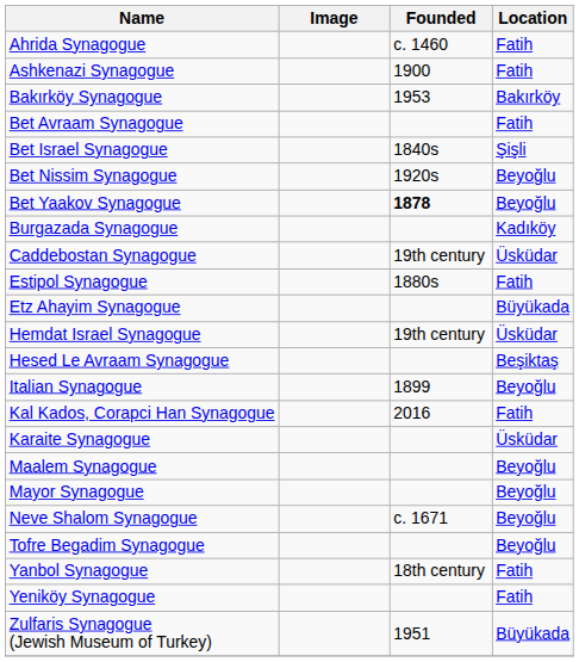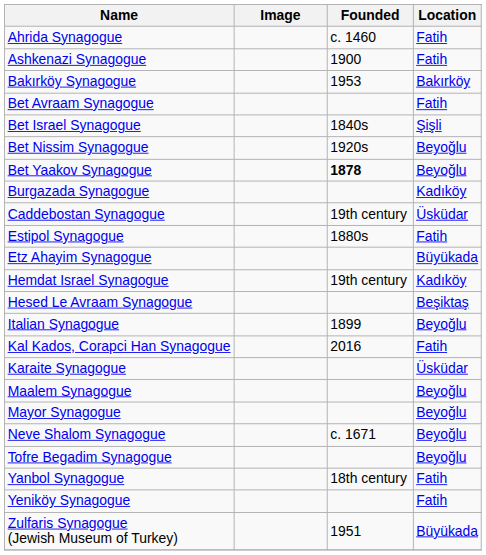 <table class="sortable wikitable">
 <tr valign=bottom>
 <th width="">Name</th>
 <th width="100px">Image</th>
 <th width=18%>Founded</th>
 <th width=>Location</th>
 </tr>
 <tr>
 <td><a href='#'>Ahrida Synagogue</a></td>
 <td></td>
 <td>c. 1460</td>
 <td><a href='#'>Fatih</a></td>
 </tr>
 <tr>
 <td><a href='#'>Ashkenazi Synagogue</a></td>
 <td></td>
 <td>1900</td>
 <td><a href='#'>Fatih</a></td>
 </tr>
 <tr>
 <td><a href='#'>Bakırköy Synagogue</a></td>
 <td></td>
 <td>1953</td>
 <td><a href='#'>Bakırköy</a></td>
 </tr>
 <tr>
 <td><a href='#'>Bet Avraam Synagogue</a></td>
 <td></td>
 <td></td>
 <td><a href='#'>Fatih</a></td>
 </tr>
 <tr>
 <td><a href='#'>Bet Israel Synagogue</a></td>
 <td></td>
 <td>1840s</td>
 <td><a href='#'>Şişli</a></td>
 </tr>
 <tr>
 <td><a href='#'>Bet Nissim Synagogue</a></td>
 <td></td>
 <td>1920s</td>
 <td><a href='#'>Beyoğlu</a></td>
 </tr>
 <tr>
 <td><a href='#'>Bet Yaakov Synagogue</a></td>
 <td></td>
 <td><strong>1878</strong></td>
 <td><a href='#'>Beyoğlu</a></td>
 </tr>
 <tr>
 <td><a href='#'>Burgazada Synagogue</a></td>
 <td></td>
 <td></td>
 <td><a href='#'>Kadıköy</a></td>
 </tr>
 <tr>
 <td><a href='#'>Caddebostan Synagogue</a></td>
 <td></td>
 <td>19th century</td>
 <td><a href='#'>Üsküdar</a></td>
 </tr>
 <tr>
 <td><a href='#'>Estipol Synagogue</a></td>
 <td></td>
 <td>1880s</td>
 <td><a href='#'>Fatih</a></td>
 </tr>
 <tr>
 <td><a href='#'>Etz Ahayim Synagogue</a></td>
 <td></td>
 <td></td>
 <td><a href='#'>Büyükada</a></td>
 </tr>
 <tr>
 <td><a href='#'>Hemdat Israel Synagogue</a></td>
 <td></td>
 <td>19th century</td>
-<td><a href='#'>Üsküdar</a></td>
+<td><a href='#'>Kadıköy</a></td>
 </tr>
 <tr>
 <td><a href='#'>Hesed Le Avraam Synagogue</a></td>
 <td></td>
 <td></td>
 <td><a href='#'>Beşiktaş</a></td>
 </tr>
 <tr>
 <td><a href='#'>Italian Synagogue</a></td>
 <td></td>
 <td>1899</td>
 <td><a href='#'>Beyoğlu</a></td>
 </tr>
 <tr>
 <td><a href='#'>Kal Kados, Corapci Han Synagogue</a></td>
 <td></td>
 <td>2016</td>
 <td><a href='#'>Fatih</a></td>
 </tr>
 <tr>
 <td><a href='#'>Karaite Synagogue</a></td>
 <td></td>
 <td></td>
 <td><a href='#'>Üsküdar</a></td>
 </tr>
 <tr>
 <td><a href='#'>Maalem Synagogue</a></td>
 <td></td>
 <td></td>
 <td><a href='#'>Beyoğlu</a></td>
 </tr>
 <tr>
 <td><a href='#'>Mayor Synagogue</a></td>
 <td></td>
 <td></td>
 <td><a href='#'>Beyoğlu</a></td>
 </tr>
 <tr>
 <td><a href='#'>Neve Shalom Synagogue</a></td>
 <td></td>
 <td>c. 1671</td>
 <td><a href='#'>Beyoğlu</a></td>
 </tr>
 <tr>
 <td><a href='#'>Tofre Begadim Synagogue</a></td>
 <td></td>
 <td></td>
 <td><a href='#'>Beyoğlu</a></td>
 </tr>
 <tr>
 <td><a href='#'>Yanbol Synagogue</a></td>
 <td></td>
 <td>18th century</td>
 <td><a href='#'>Fatih</a></td>
 </tr>
 <tr>
 <td><a href='#'>Yeniköy Synagogue</a></td>
 <td></td>
 <td></td>
 <td><a href='#'>Fatih</a></td>
 </tr>
 <tr>
 <td><a href='#'>Zulfaris Synagogue</a> <br>(Jewish Museum of Turkey)</td>
 <td></td>
 <td>1951</td>
 <td><a href='#'>Büyükada</a></td>
 </tr>
 <tr>
 </tr>
 </table>
